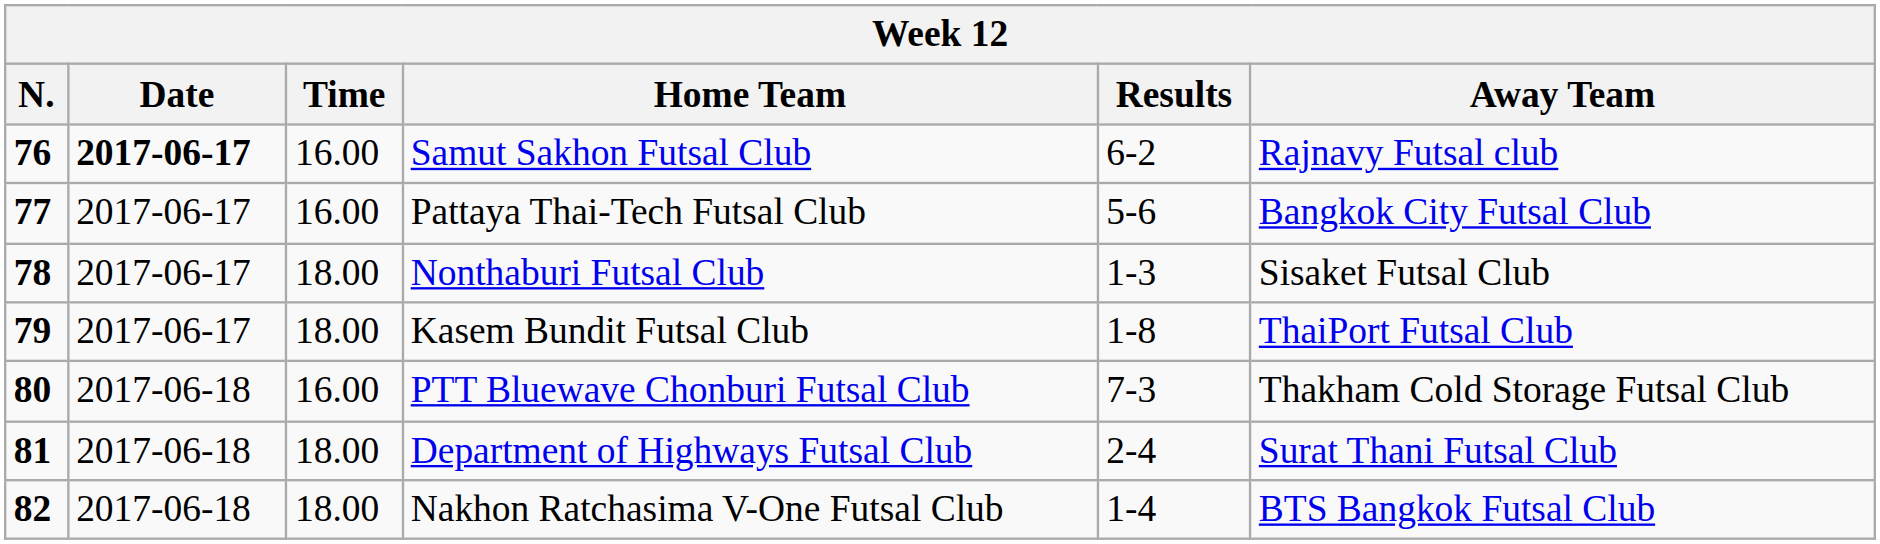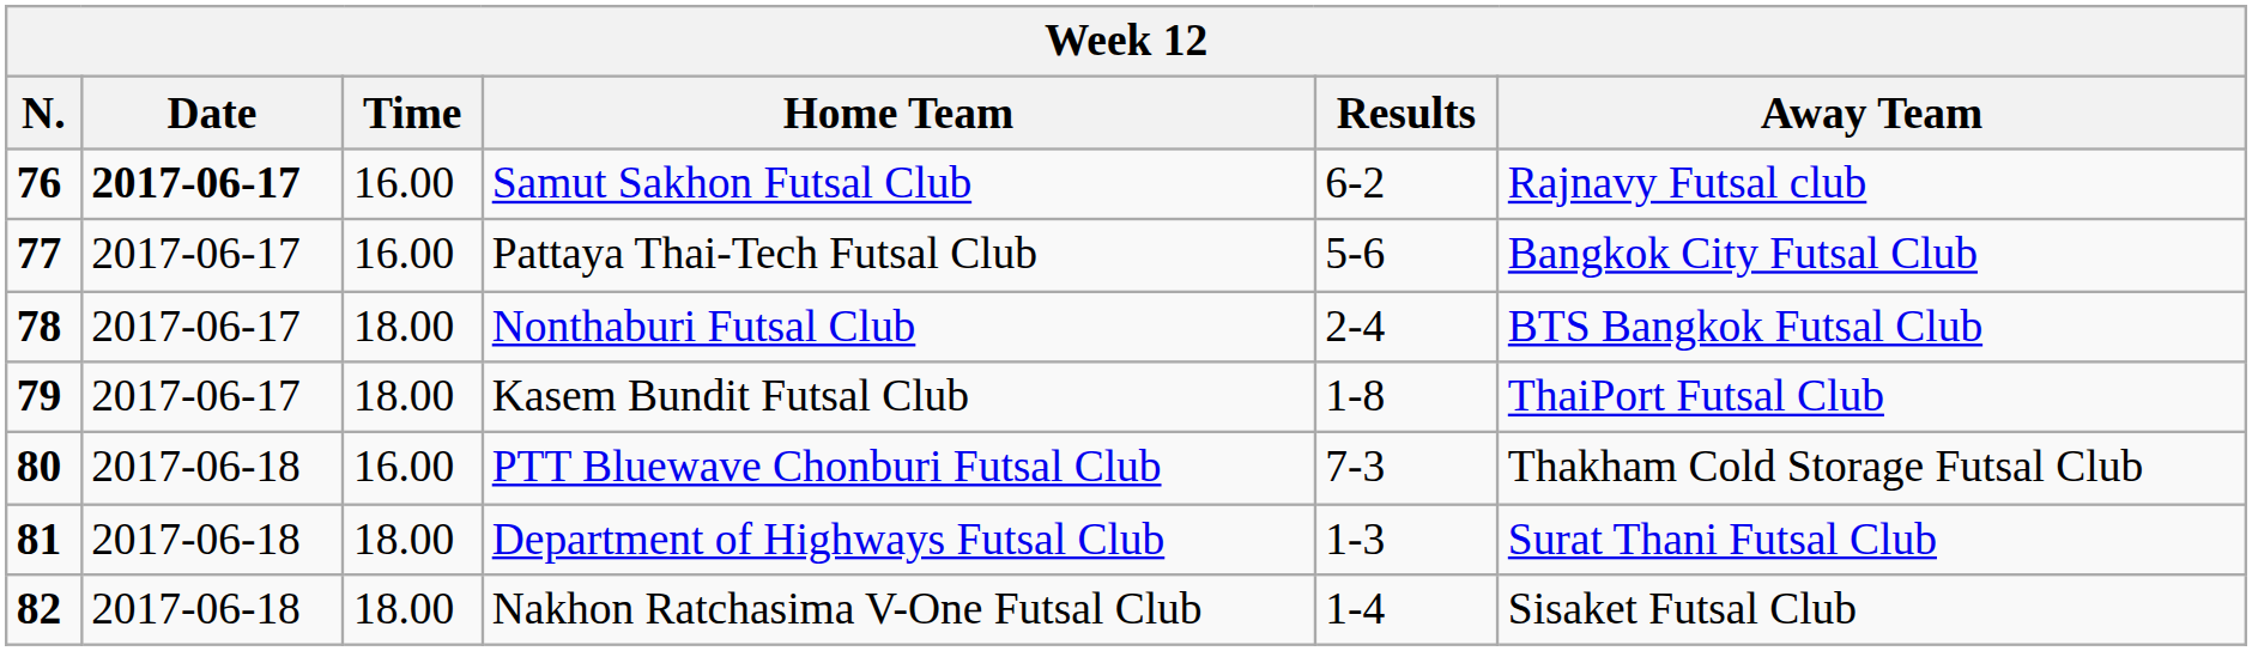 <table class="wikitable mw-collapsible mw-collapsed" style="min-width:50em">
 <tr>
 <th colspan="6">Week 12</th>
 </tr>
 <tr>
 <th>N.</th>
 <th>Date</th>
 <th>Time</th>
 <th>Home Team</th>
 <th>Results</th>
 <th>Away Team</th>
 </tr>
 <tr>
 <td><strong>76</strong></td>
 <td><strong>2017-06-17</strong></td>
 <td>16.00</td>
 <td><a href='#'>Samut Sakhon Futsal Club</a></td>
 <td>6-2</td>
 <td><a href='#'>Rajnavy Futsal club</a></td>
 </tr>
 <tr>
 <td><strong>77</strong></td>
 <td>2017-06-17</td>
 <td>16.00</td>
 <td>Pattaya Thai-Tech Futsal Club</td>
 <td>5-6</td>
 <td><a href='#'>Bangkok City Futsal Club</a></td>
 </tr>
 <tr>
 <td><strong>78</strong></td>
 <td>2017-06-17</td>
 <td>18.00</td>
 <td><a href='#'>Nonthaburi Futsal Club</a></td>
-<td>1-3</td>
-<td>Sisaket Futsal Club</td>
+<td>2-4</td>
+<td><a href='#'>BTS Bangkok Futsal Club</a></td>
 </tr>
 <tr>
 <td><strong>79</strong></td>
 <td>2017-06-17</td>
 <td>18.00</td>
 <td>Kasem Bundit Futsal Club</td>
 <td>1-8</td>
 <td><a href='#'>ThaiPort Futsal Club</a></td>
 </tr>
 <tr>
 <td><strong>80</strong></td>
 <td>2017-06-18</td>
 <td>16.00</td>
 <td><a href='#'>PTT Bluewave Chonburi Futsal Club</a></td>
 <td>7-3</td>
 <td>Thakham Cold Storage Futsal Club</td>
 </tr>
 <tr>
 <td><strong>81</strong></td>
 <td>2017-06-18</td>
 <td>18.00</td>
 <td><a href='#'>Department of Highways Futsal Club</a></td>
-<td>2-4</td>
+<td>1-3</td>
 <td><a href='#'>Surat Thani Futsal Club</a></td>
 </tr>
 <tr>
 <td><strong>82</strong></td>
 <td>2017-06-18</td>
 <td>18.00</td>
 <td>Nakhon Ratchasima V-One Futsal Club</td>
 <td>1-4</td>
-<td><a href='#'>BTS Bangkok Futsal Club</a></td>
+<td>Sisaket Futsal Club</td>
 </tr>
 </table>
